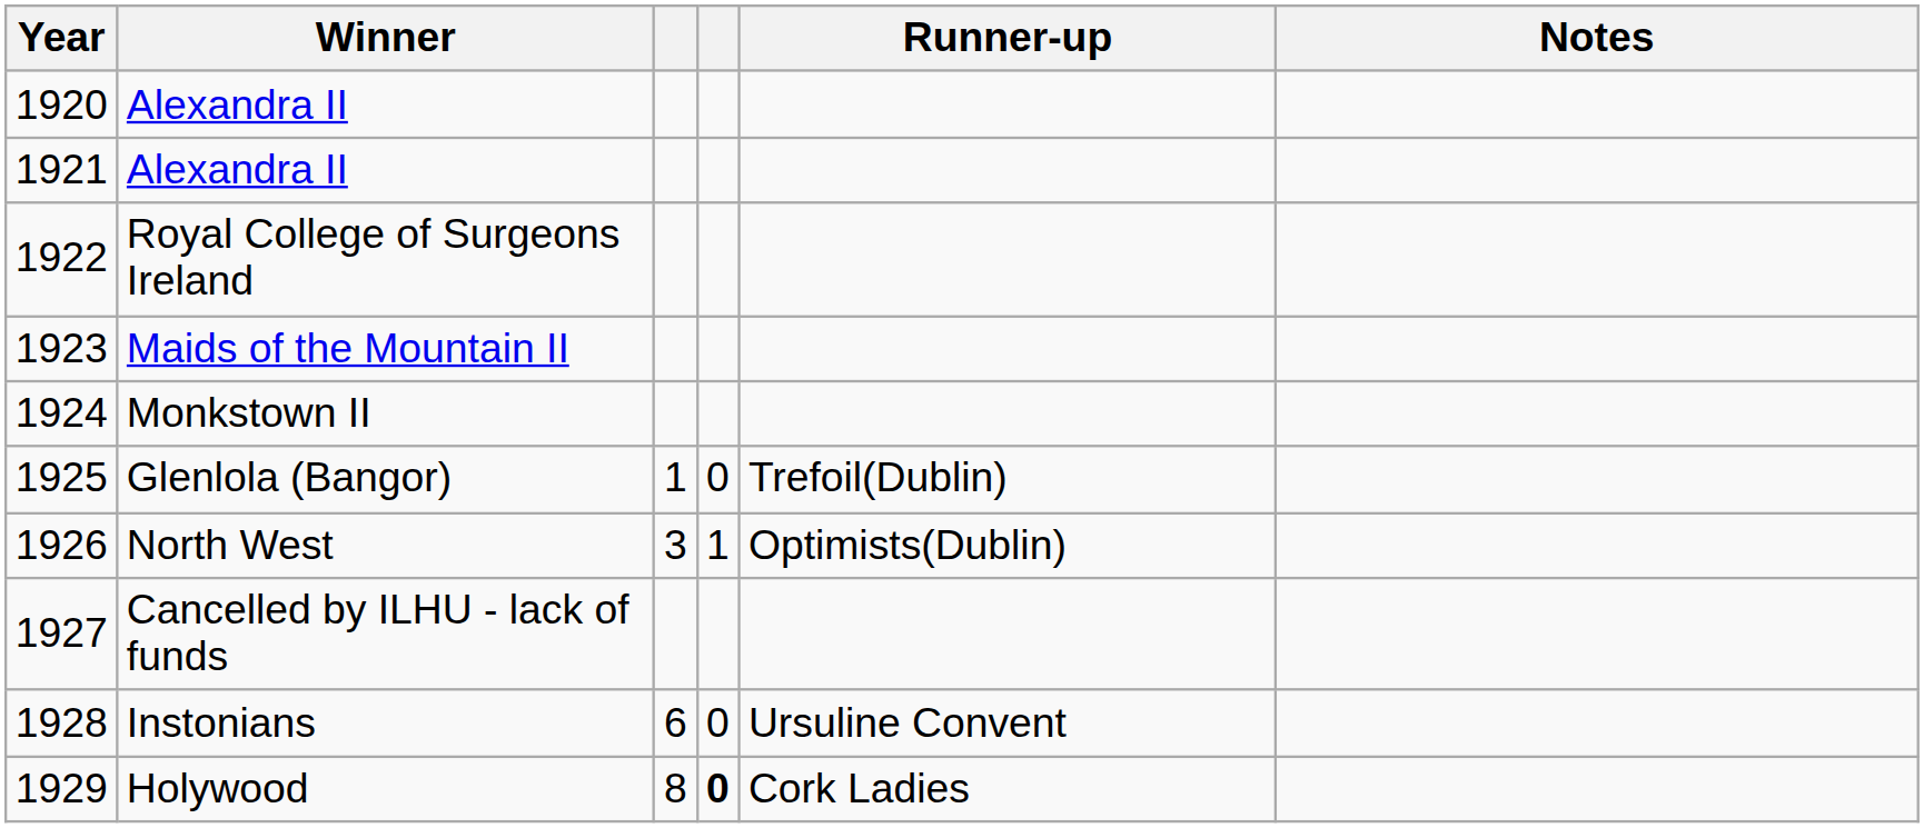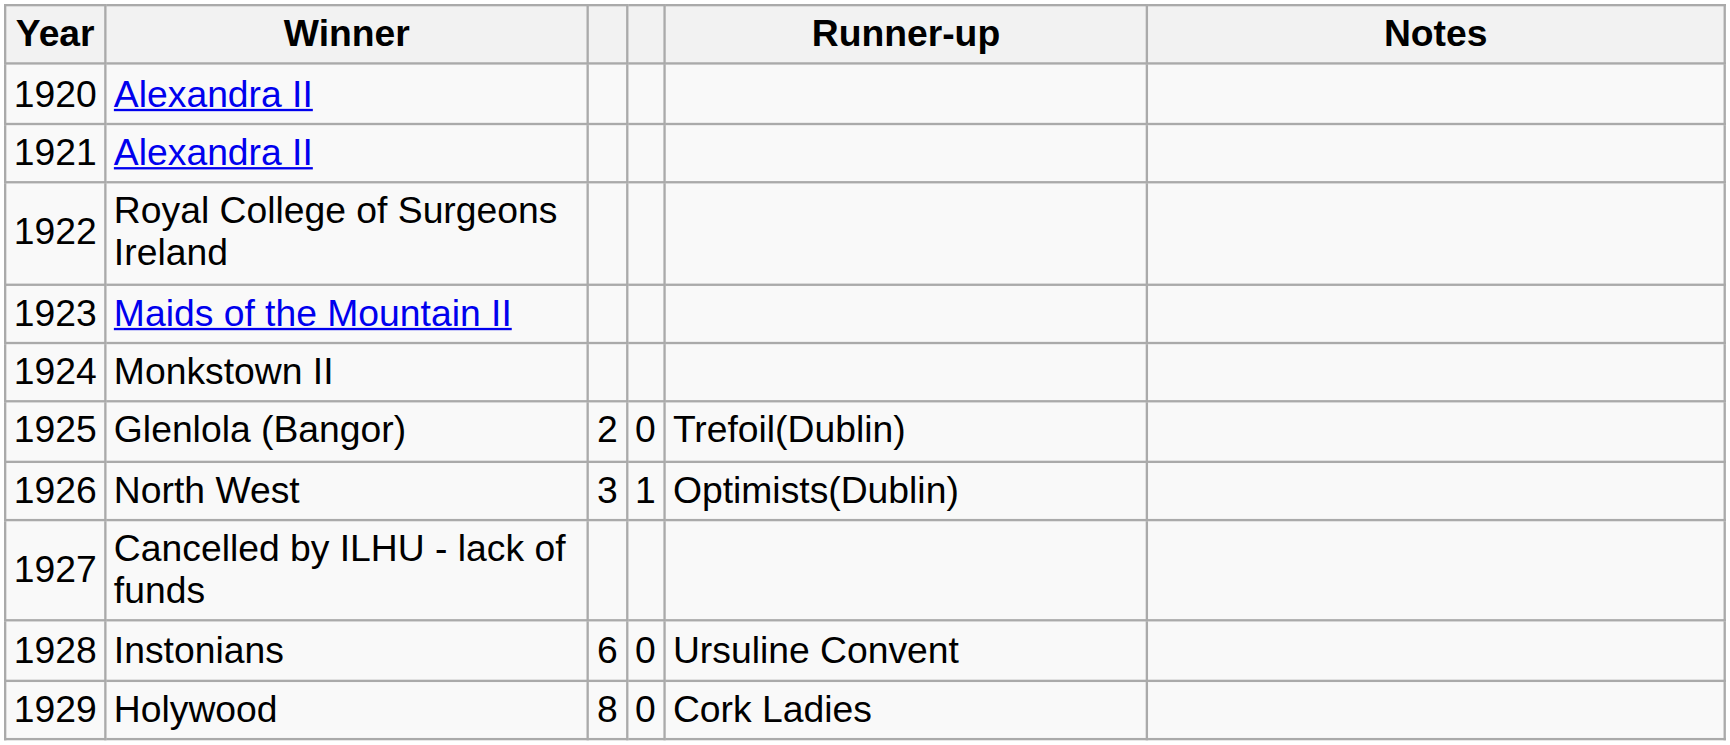 <table class="wikitable">
 <tr>
 <th>Year</th>
 <th>Winner</th>
 <th></th>
 <th></th>
 <th>Runner-up</th>
 <th>Notes</th>
 </tr>
 <tr>
 <td align="center">1920</td>
 <td width="200"><a href='#'>Alexandra II</a></td>
 <td align="center"></td>
 <td align="center"></td>
 <td width="200"></td>
 <td width="240"></td>
 </tr>
 <tr>
 <td align="center">1921</td>
 <td><a href='#'>Alexandra II</a></td>
 <td align="center"></td>
 <td align="center"></td>
 <td></td>
 <td></td>
 </tr>
 <tr>
 <td align="center">1922</td>
 <td>Royal College of Surgeons Ireland</td>
 <td align="center"></td>
 <td align="center"></td>
 <td></td>
 <td></td>
 </tr>
 <tr>
 <td align="center">1923</td>
 <td><a href='#'>Maids of the Mountain II</a></td>
 <td align="center"></td>
 <td align="center"></td>
 <td></td>
 <td></td>
 </tr>
 <tr>
 <td align="center">1924</td>
 <td>Monkstown II</td>
 <td align="center"></td>
 <td align="center"></td>
 <td></td>
 <td></td>
 </tr>
 <tr>
 <td align="center">1925</td>
 <td>Glenlola (Bangor)</td>
-<td align="center">1</td>
+<td align="center">2</td>
 <td align="center">0</td>
 <td>Trefoil(Dublin)</td>
 <td></td>
 </tr>
 <tr>
 <td align="center">1926</td>
 <td>North West</td>
 <td align="center">3</td>
 <td align="center">1</td>
 <td>Optimists(Dublin)</td>
 <td></td>
 </tr>
 <tr>
 <td align="center">1927</td>
 <td>Cancelled by ILHU - lack of funds</td>
 <td align="center"></td>
 <td align="center"></td>
 <td></td>
 <td></td>
 </tr>
 <tr>
 <td align="center">1928</td>
 <td>Instonians</td>
 <td align="center">6</td>
 <td align="center">0</td>
 <td>Ursuline Convent</td>
 <td></td>
 </tr>
 <tr>
 <td align="center">1929</td>
 <td>Holywood</td>
 <td align="center">8</td>
-<td align="center"><strong>0</strong></td>
+<td align="center">0</td>
 <td>Cork Ladies</td>
 <td></td>
 </tr>
 </table>
